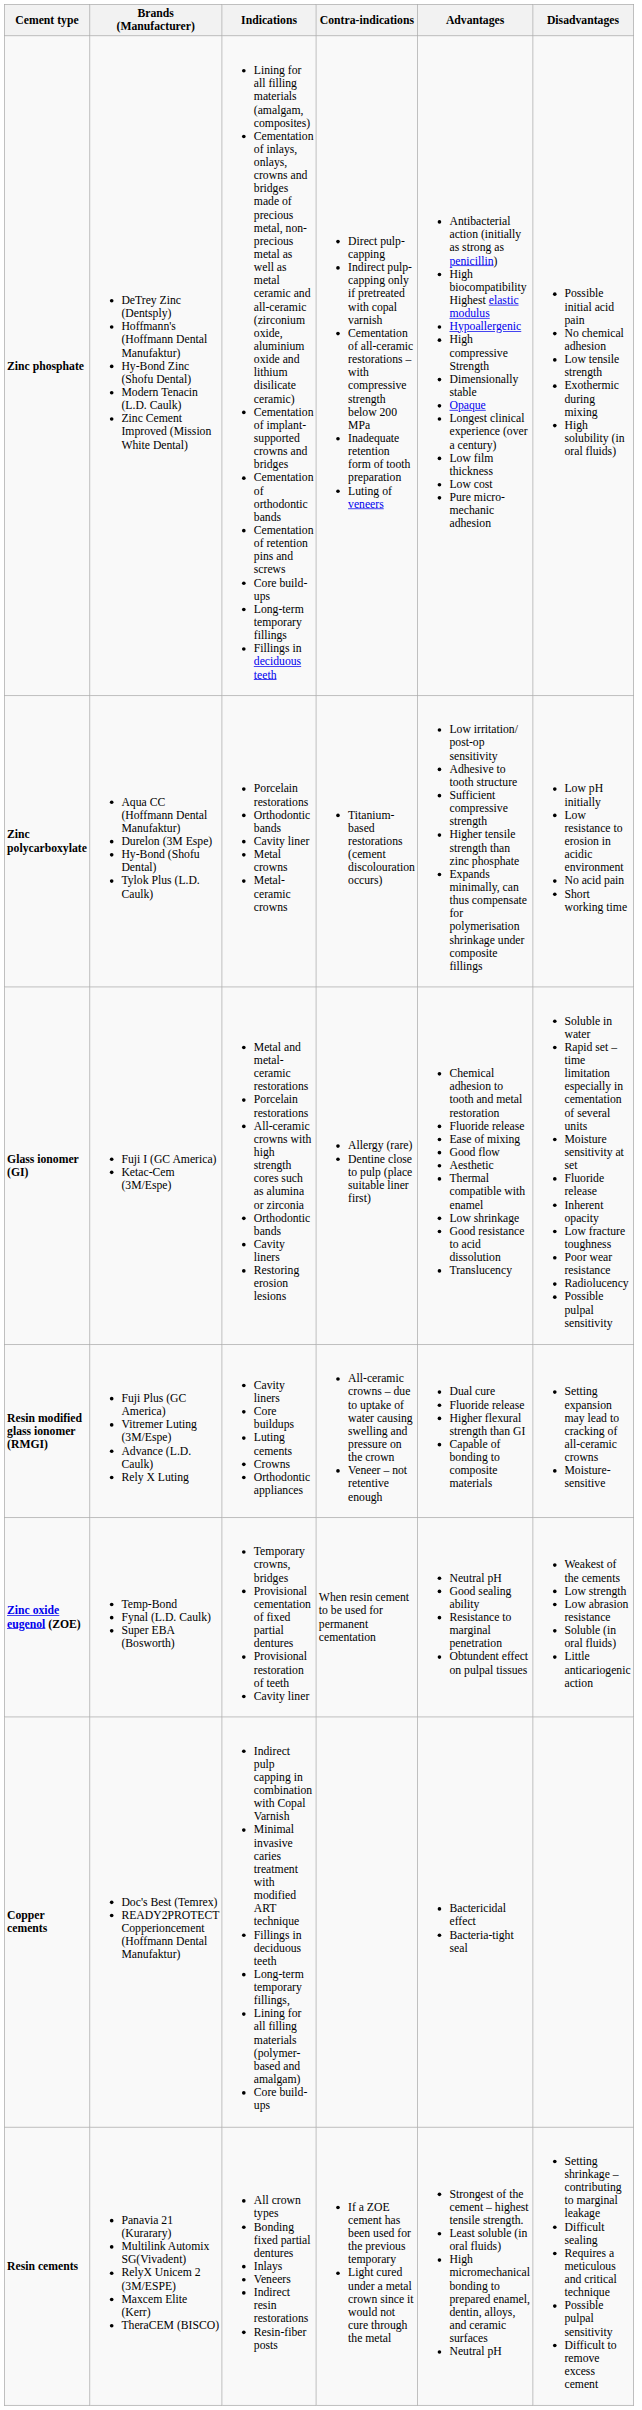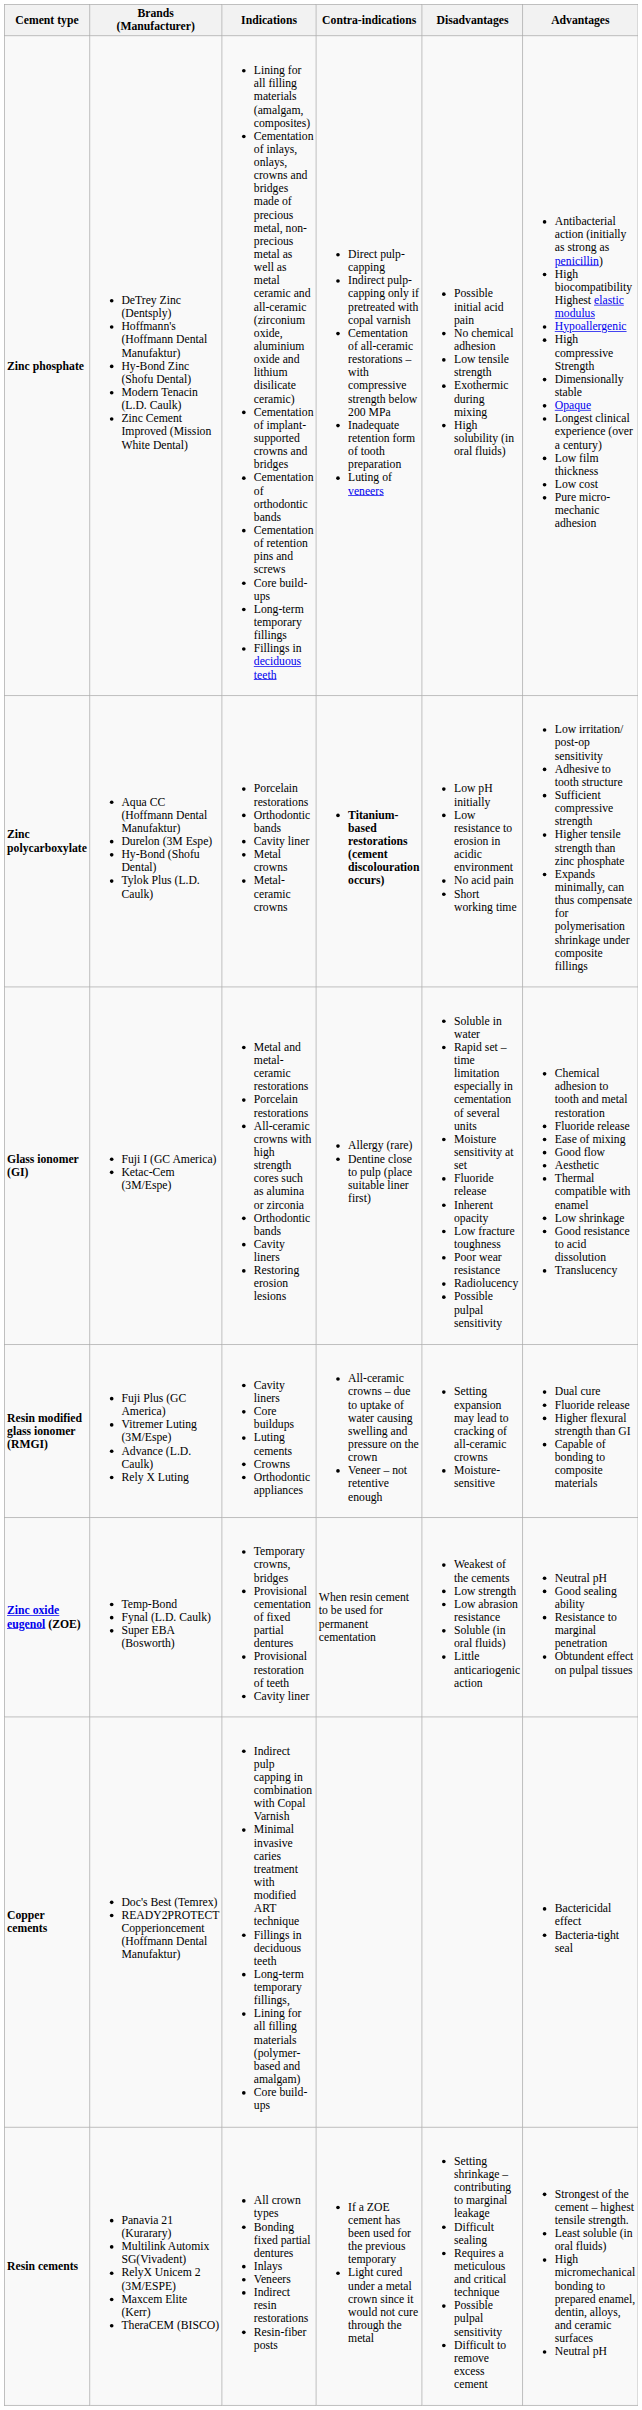 <table class="wikitable">
 <tr>
 <th>Cement type</th>
 <th>Brands<br>(Manufacturer)</th>
 <th>Indications</th>
 <th>Contra-indications</th>
+<th>Disadvantages</th>
 <th>Advantages</th>
-<th>Disadvantages</th>
 </tr>
 <tr>
 <td><strong>Zinc phosphate</strong></td>
 <td><br><ul><li>DeTrey Zinc (Dentsply)</li><li>Hoffmann's (Hoffmann Dental Manufaktur)</li><li>Hy-Bond Zinc  (Shofu Dental)</li><li>Modern Tenacin (L.D. Caulk)</li><li>Zinc Cement Improved (Mission White Dental)</li></ul></td>
 <td><br><ul><li>Lining for all filling materials (amalgam, composites)</li><li>Cementation of inlays, onlays, crowns and bridges made of precious metal, non-precious metal as well as metal ceramic and all-ceramic (zirconium oxide, aluminium oxide and lithium disilicate ceramic)</li><li>Cementation of implant-supported crowns and bridges</li><li>Cementation of orthodontic bands</li><li>Cementation of retention pins and screws</li><li>Core build-ups</li><li>Long-term temporary fillings</li><li>Fillings in <a href='#'>deciduous teeth</a></li></ul></td>
 <td><br><ul><li>Direct pulp-capping</li><li>Indirect pulp-capping only if pretreated with copal varnish</li><li>Cementation of all-ceramic restorations – with compressive strength below 200 MPa</li><li>Inadequate retention form of tooth preparation</li><li>Luting of <a href='#'>veneers</a></li></ul></td>
+<td><br><ul><li>Possible initial acid pain</li><li>No chemical adhesion</li><li>Low tensile strength</li><li>Exothermic during mixing</li><li>High solubility (in oral fluids)</li></ul></td>
 <td><br><ul><li>Antibacterial action (initially as strong as <a href='#'>penicillin</a>)</li><li>High biocompatibility Highest <a href='#'>elastic modulus</a></li><li><a href='#'>Hypoallergenic</a></li><li>High compressive Strength</li><li>Dimensionally stable</li><li><a href='#'>Opaque</a></li><li>Longest clinical experience (over a century)</li><li>Low film thickness</li><li>Low cost</li><li>Pure micro-mechanic adhesion</li></ul></td>
-<td><br><ul><li>Possible initial acid pain</li><li>No chemical adhesion</li><li>Low tensile strength</li><li>Exothermic during mixing</li><li>High solubility (in oral fluids)</li></ul></td>
 </tr>
 <tr>
 <td><strong>Zinc polycarboxylate</strong></td>
 <td><br><ul><li>Aqua CC (Hoffmann Dental Manufaktur)</li><li>Durelon (3M Espe)</li><li>Hy-Bond (Shofu Dental)</li><li>Tylok Plus (L.D. Caulk)</li></ul></td>
 <td><br><ul><li>Porcelain restorations</li><li>Orthodontic bands</li><li>Cavity liner</li><li>Metal crowns</li><li>Metal-ceramic crowns</li></ul></td>
-<td><br><ul><li>Titanium-based restorations (cement discolouration occurs)</li></ul></td>
+<td><strong><br><ul><li>Titanium-based restorations (cement discolouration occurs)</li></ul></strong></td>
+<td><br><ul><li>Low pH initially</li><li>Low resistance to erosion in acidic environment</li><li>No acid pain</li><li>Short working time</li></ul></td>
 <td><br><ul><li>Low irritation/ post-op sensitivity</li><li>Adhesive to tooth structure</li><li>Sufficient compressive strength</li><li>Higher tensile strength than zinc phosphate</li><li>Expands minimally, can thus compensate for polymerisation shrinkage under composite fillings</li></ul></td>
-<td><br><ul><li>Low pH initially</li><li>Low resistance to erosion in acidic environment</li><li>No acid pain</li><li>Short working time</li></ul></td>
 </tr>
 <tr>
 <td><strong>Glass ionomer (GI)</strong></td>
 <td><br><ul><li>Fuji I (GC America)</li><li>Ketac-Cem (3M/Espe)</li></ul></td>
 <td><br><ul><li>Metal and metal-ceramic restorations</li><li>Porcelain restorations</li><li>All-ceramic crowns with high strength cores such as alumina or zirconia</li><li>Orthodontic bands</li><li>Cavity liners</li><li>Restoring erosion lesions</li></ul></td>
 <td><br><ul><li>Allergy (rare)</li><li>Dentine close to pulp (place suitable liner first)</li></ul></td>
+<td><br><ul><li>Soluble in water</li><li>Rapid set – time limitation especially in cementation of several units</li><li>Moisture sensitivity at set</li><li>Fluoride release</li><li>Inherent opacity</li><li>Low fracture toughness</li><li>Poor wear resistance</li><li>Radiolucency</li><li>Possible pulpal sensitivity</li></ul></td>
 <td><br><ul><li>Chemical adhesion to tooth and metal restoration</li><li>Fluoride release</li><li>Ease of mixing</li><li>Good flow</li><li>Aesthetic</li><li>Thermal compatible with enamel</li><li>Low shrinkage</li><li>Good resistance to acid dissolution</li><li>Translucency</li></ul></td>
-<td><br><ul><li>Soluble in water</li><li>Rapid set – time limitation especially in cementation of several units</li><li>Moisture sensitivity at set</li><li>Fluoride release</li><li>Inherent opacity</li><li>Low fracture toughness</li><li>Poor wear resistance</li><li>Radiolucency</li><li>Possible pulpal sensitivity</li></ul></td>
 </tr>
 <tr>
 <td><strong>Resin modified glass ionomer (RMGI)</strong></td>
 <td><br><ul><li>Fuji Plus (GC America)</li><li>Vitremer Luting (3M/Espe)</li><li>Advance (L.D. Caulk)</li><li>Rely X Luting</li></ul></td>
 <td><br><ul><li>Cavity liners</li><li>Core buildups</li><li>Luting cements</li><li>Crowns</li><li>Orthodontic appliances</li></ul></td>
 <td><br><ul><li>All-ceramic crowns – due to uptake of water causing swelling and pressure on the crown</li><li>Veneer – not retentive enough</li></ul></td>
+<td><br><ul><li>Setting expansion may lead to cracking of all-ceramic crowns</li><li>Moisture-sensitive</li></ul></td>
 <td><br><ul><li>Dual cure</li><li>Fluoride release</li><li>Higher flexural strength than GI</li><li>Capable of bonding to composite materials</li></ul></td>
-<td><br><ul><li>Setting expansion may lead to cracking of all-ceramic crowns</li><li>Moisture-sensitive</li></ul></td>
 </tr>
 <tr>
 <td><strong><a href='#'>Zinc oxide eugenol</a> (ZOE)</strong></td>
 <td><br><ul><li>Temp-Bond</li><li>Fynal (L.D. Caulk)</li><li>Super EBA (Bosworth)</li></ul></td>
 <td><br><ul><li>Temporary crowns, bridges</li><li>Provisional cementation of fixed partial dentures</li><li>Provisional restoration of teeth</li><li>Cavity liner</li></ul></td>
 <td>When resin cement to be used for permanent cementation</td>
+<td><br><ul><li>Weakest of the cements</li><li>Low strength</li><li>Low abrasion resistance</li><li>Soluble (in oral fluids)</li><li>Little anticariogenic action</li></ul></td>
 <td><br><ul><li>Neutral pH</li><li>Good sealing ability</li><li>Resistance to marginal penetration</li><li>Obtundent effect on pulpal tissues</li></ul></td>
-<td><br><ul><li>Weakest of the cements</li><li>Low strength</li><li>Low abrasion resistance</li><li>Soluble (in oral fluids)</li><li>Little anticariogenic action</li></ul></td>
 </tr>
 <tr>
 <td><strong>Copper cements</strong></td>
 <td><br><ul><li>Doc's Best (Temrex)</li><li>READY2PROTECT Copperioncement (Hoffmann Dental Manufaktur)</li></ul></td>
 <td><br><ul><li>Indirect pulp capping  in combination with  Copal Varnish</li><li>Minimal invasive caries treatment with modified ART technique</li><li>Fillings in deciduous teeth</li><li>Long-term temporary fillings,</li><li>Lining for all filling materials (polymer-based and amalgam)</li><li>Core build-ups</li></ul></td>
 <td></td>
+<td></td>
 <td><br><ul><li>Bactericidal effect</li><li>Bacteria-tight seal</li></ul></td>
-<td></td>
 </tr>
 <tr>
 <td><strong>Resin cements</strong></td>
 <td><br><ul><li>Panavia 21 (Kurarary)</li><li>Multilink Automix SG(Vivadent)</li><li>RelyX Unicem 2 (3M/ESPE)</li><li>Maxcem Elite (Kerr)</li><li>TheraCEM (BISCO)</li></ul></td>
 <td><br><ul><li>All crown types</li><li>Bonding fixed partial dentures</li><li>Inlays</li><li>Veneers</li><li>Indirect resin restorations</li><li>Resin-fiber posts</li></ul></td>
 <td><br><ul><li>If a ZOE cement has been used for the previous temporary</li><li>Light cured under a metal crown since it would not cure through the metal</li></ul></td>
+<td><br><ul><li>Setting shrinkage – contributing to marginal leakage</li><li>Difficult sealing</li><li>Requires a meticulous and critical technique</li><li>Possible pulpal sensitivity</li><li>Difficult to remove excess cement</li></ul></td>
 <td><br><ul><li>Strongest of the cement – highest tensile strength.</li><li>Least soluble (in oral fluids)</li><li>High micromechanical bonding to prepared enamel, dentin, alloys, and ceramic surfaces</li><li>Neutral pH</li></ul></td>
-<td><br><ul><li>Setting shrinkage – contributing to marginal leakage</li><li>Difficult sealing</li><li>Requires a meticulous and critical technique</li><li>Possible pulpal sensitivity</li><li>Difficult to remove excess cement</li></ul></td>
 </tr>
 </table>
